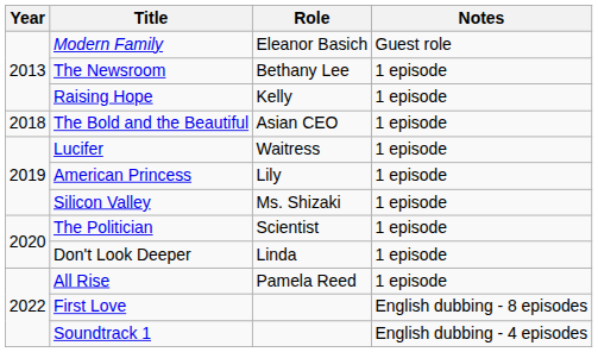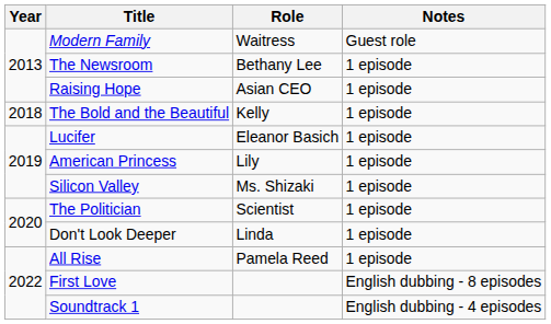 <table class="wikitable sortable">
 <tr>
 <th>Year</th>
 <th>Title</th>
 <th>Role</th>
 <th class="unsortable">Notes</th>
 </tr>
 <tr>
 <td rowspan="3">2013</td>
 <td><em><a href='#'>Modern Family</a></em></td>
-<td>Eleanor Basich</td>
+<td>Waitress</td>
 <td>Guest role</td>
 </tr>
 <tr>
 <td><a href='#'>The Newsroom</a></td>
 <td>Bethany Lee</td>
 <td>1 episode</td>
 </tr>
 <tr>
 <td><a href='#'>Raising Hope</a></td>
-<td>Kelly</td>
+<td>Asian CEO</td>
 <td>1 episode</td>
 </tr>
 <tr>
 <td>2018</td>
 <td><a href='#'>The Bold and the Beautiful</a></td>
-<td>Asian CEO</td>
+<td>Kelly</td>
 <td>1 episode</td>
 </tr>
 <tr>
 <td rowspan="3">2019</td>
 <td><a href='#'>Lucifer</a></td>
-<td>Waitress</td>
+<td>Eleanor Basich</td>
 <td>1 episode</td>
 </tr>
 <tr>
 <td><a href='#'>American Princess</a></td>
 <td>Lily</td>
 <td>1 episode</td>
 </tr>
 <tr>
 <td><a href='#'>Silicon Valley</a></td>
 <td>Ms. Shizaki</td>
 <td>1 episode</td>
 </tr>
 <tr>
 <td rowspan="2">2020</td>
 <td><a href='#'>The Politician</a></td>
 <td>Scientist</td>
 <td>1 episode</td>
 </tr>
 <tr>
 <td>Don't Look Deeper</td>
 <td>Linda</td>
 <td>1 episode</td>
 </tr>
 <tr>
 <td rowspan="3">2022</td>
 <td><a href='#'>All Rise</a></td>
 <td>Pamela Reed</td>
 <td>1 episode</td>
 </tr>
 <tr>
 <td><a href='#'>First Love</a></td>
 <td></td>
 <td>English dubbing - 8 episodes</td>
 </tr>
 <tr>
 <td><a href='#'>Soundtrack 1</a></td>
 <td></td>
 <td>English dubbing - 4 episodes</td>
 </tr>
 </table>
